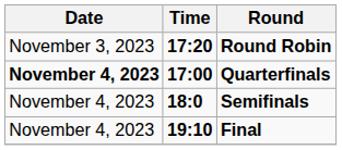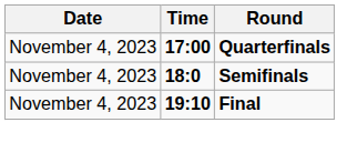 <table class="wikitable">
 <tr>
 <th>Date</th>
 <th>Time</th>
 <th>Round</th>
 </tr>
 <tr>
-<td>November 3, 2023</td>
-<td><strong>17:20</strong></td>
-<td><strong>Round Robin</strong></td>
-</tr>
-<tr>
-<td><strong>November 4, 2023</strong></td>
+<td>November 4, 2023</td>
 <td><strong>17:00</strong></td>
 <td><strong>Quarterfinals</strong></td>
 </tr>
 <tr>
 <td>November 4, 2023</td>
 <td><strong>18:0</strong></td>
 <td><strong>Semifinals</strong></td>
 </tr>
 <tr>
 <td>November 4, 2023</td>
 <td><strong>19:10</strong></td>
 <td><strong>Final</strong></td>
 </tr>
 <tr>
 </tr>
 </table>
